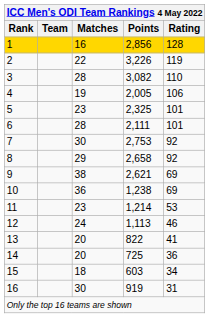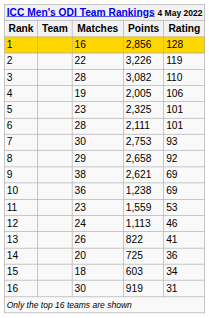 <table class="wikitable" style="white-space:nowrap">
 <tr>
 <th colspan="5"><a href='#'>ICC Men's ODI Team Rankings</a> <small>4 May 2022</small></th>
 </tr>
 <tr>
 <th>Rank</th>
 <th>Team</th>
 <th>Matches</th>
 <th>Points</th>
 <th>Rating</th>
 </tr>
 <tr style="background:gold">
 <td>1</td>
 <td style="text-align:left;"></td>
 <td>16</td>
 <td>2,856</td>
 <td>128</td>
 </tr>
 <tr>
 <td>2</td>
 <td style="text-align:left;"></td>
 <td>22</td>
 <td>3,226</td>
 <td>119</td>
 </tr>
 <tr>
 <td>3</td>
 <td style="text-align:left;"></td>
 <td>28</td>
 <td>3,082</td>
 <td>110</td>
 </tr>
 <tr>
 <td>4</td>
 <td style="text-align:left;"></td>
 <td>19</td>
 <td>2,005</td>
 <td>106</td>
 </tr>
 <tr>
 <td>5</td>
 <td style="text-align:left;"></td>
 <td>23</td>
 <td>2,325</td>
 <td>101</td>
 </tr>
 <tr>
 <td>6</td>
 <td style="text-align:left;"></td>
 <td>28</td>
 <td>2,111</td>
 <td>101</td>
 </tr>
 <tr>
 <td>7</td>
 <td style="text-align:left;"></td>
 <td>30</td>
 <td>2,753</td>
-<td>92</td>
+<td>93</td>
 </tr>
 <tr>
 <td>8</td>
 <td style="text-align:left;"></td>
 <td>29</td>
 <td>2,658</td>
 <td>92</td>
 </tr>
 <tr>
 <td>9</td>
 <td style="text-align:left;"></td>
 <td>38</td>
 <td>2,621</td>
 <td>69</td>
 </tr>
 <tr>
 <td>10</td>
 <td style="text-align:left;"></td>
 <td>36</td>
 <td>1,238</td>
 <td>69</td>
 </tr>
 <tr>
 <td>11</td>
 <td style="text-align:left;"></td>
 <td>23</td>
-<td>1,214</td>
+<td>1,559</td>
 <td>53</td>
 </tr>
 <tr>
 <td>12</td>
 <td style="text-align:left;"></td>
 <td>24</td>
 <td>1,113</td>
 <td>46</td>
 </tr>
 <tr>
 <td>13</td>
 <td style="text-align:left;"></td>
-<td>20</td>
+<td>26</td>
 <td>822</td>
 <td>41</td>
 </tr>
 <tr>
 <td>14</td>
 <td style="text-align:left;"></td>
 <td>20</td>
 <td>725</td>
 <td>36</td>
 </tr>
 <tr>
 <td>15</td>
 <td style="text-align:left;"></td>
 <td>18</td>
 <td>603</td>
 <td>34</td>
 </tr>
 <tr>
 <td>16</td>
 <td style="text-align:left;"></td>
 <td>30</td>
 <td>919</td>
 <td>31</td>
 </tr>
 <tr>
 <td colspan="5"><small><em>Only the top 16 teams are shown</em></small></td>
 </tr>
 </table>
